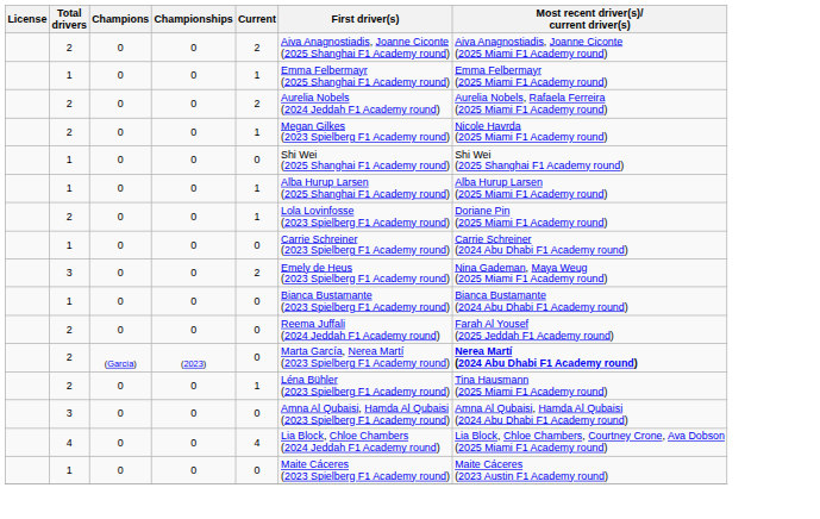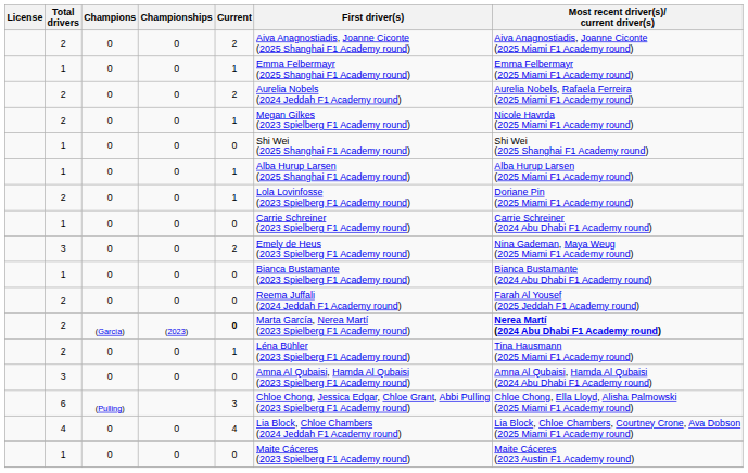 <table class="wikitable sortable" style="font-size: 85%; text-align:center">
 <tr>
 <th>License</th>
 <th>Total<br>drivers</th>
 <th>Champions</th>
 <th>Championships</th>
 <th>Current</th>
 <th>First driver(s)</th>
 <th>Most recent driver(s)/<br>current driver(s)</th>
 </tr>
 <tr>
 <td align="left"></td>
 <td>2</td>
 <td>0</td>
 <td>0</td>
 <td>2</td>
 <td align="left" data-sort-value="2025-1"><a href='#'>Aiva Anagnostiadis</a>, <a href='#'>Joanne Ciconte</a><br>(<a href='#'>2025 Shanghai F1 Academy round</a>)</td>
 <td align="left" data-sort-value="2025-1"><a href='#'>Aiva Anagnostiadis</a>, <a href='#'>Joanne Ciconte</a><br>(<a href='#'>2025 Miami F1 Academy round</a>)</td>
 </tr>
 <tr>
 <td align="left"></td>
 <td>1</td>
 <td>0</td>
 <td>0</td>
 <td>1</td>
 <td align="left" data-sort-value="2025-1"><a href='#'>Emma Felbermayr</a><br>(<a href='#'>2025 Shanghai F1 Academy round</a>)</td>
 <td align="left" data-sort-value="2025-1"><a href='#'>Emma Felbermayr</a><br>(<a href='#'>2025 Miami F1 Academy round</a>)</td>
 </tr>
 <tr>
 <td align="left"></td>
 <td>2</td>
 <td>0</td>
 <td>0</td>
 <td>2</td>
 <td align="left" data-sort-value="2024-1"><a href='#'>Aurelia Nobels</a><br>(<a href='#'>2024 Jeddah F1 Academy round</a>)</td>
 <td align="left" data-sort-value="2025-1"><a href='#'>Aurelia Nobels</a>, <a href='#'>Rafaela Ferreira</a><br>(<a href='#'>2025 Miami F1 Academy round</a>)</td>
 </tr>
 <tr>
 <td align="left"></td>
 <td>2</td>
 <td>0</td>
 <td>0</td>
 <td>1</td>
 <td align="left" data-sort-value="2023-1"><a href='#'>Megan Gilkes</a><br>(<a href='#'>2023 Spielberg F1 Academy round</a>)</td>
 <td align="left" data-sort-value="2025-1"><a href='#'>Nicole Havrda</a><br>(<a href='#'>2025 Miami F1 Academy round</a>)</td>
 </tr>
 <tr>
 <td align="left"></td>
 <td>1</td>
 <td>0</td>
 <td>0</td>
 <td>0</td>
 <td align="left" data-sort-value="2025-1">Shi Wei<br>(<a href='#'>2025 Shanghai F1 Academy round</a>)</td>
 <td align="left" data-sort-value="2025-1">Shi Wei<br>(<a href='#'>2025 Shanghai F1 Academy round</a>)</td>
 </tr>
 <tr>
 <td align="left"></td>
 <td>1</td>
 <td>0</td>
 <td>0</td>
 <td>1</td>
 <td align="left" data-sort-value="2025-1"><a href='#'>Alba Hurup Larsen</a><br>(<a href='#'>2025 Shanghai F1 Academy round</a>)</td>
 <td align="left" data-sort-value="2025-1"><a href='#'>Alba Hurup Larsen</a><br>(<a href='#'>2025 Miami F1 Academy round</a>)</td>
 </tr>
 <tr>
 <td align="left"></td>
 <td>2</td>
 <td>0</td>
 <td>0</td>
 <td>1</td>
 <td align="left" data-sort-value="2023-1"><a href='#'>Lola Lovinfosse</a><br>(<a href='#'>2023 Spielberg F1 Academy round</a>)</td>
 <td align="left" data-sort-value="2025-1"><a href='#'>Doriane Pin</a><br>(<a href='#'>2025 Miami F1 Academy round</a>)</td>
 </tr>
 <tr>
 <td align="left"></td>
 <td>1</td>
 <td>0</td>
 <td>0</td>
 <td>0</td>
 <td align="left" data-sort-value="2023-1"><a href='#'>Carrie Schreiner</a><br>(<a href='#'>2023 Spielberg F1 Academy round</a>)</td>
 <td align="left" data-sort-value="2024-2"><a href='#'>Carrie Schreiner</a><br>(<a href='#'>2024 Abu Dhabi F1 Academy round</a>)</td>
 </tr>
 <tr>
 <td align="left"></td>
 <td>3</td>
 <td>0</td>
 <td>0</td>
 <td>2</td>
 <td align="left" data-sort-value="2023-1"><a href='#'>Emely de Heus</a><br>(<a href='#'>2023 Spielberg F1 Academy round</a>)</td>
 <td align="left" data-sort-value="2025-1"><a href='#'>Nina Gademan</a>, <a href='#'>Maya Weug</a><br>(<a href='#'>2025 Miami F1 Academy round</a>)</td>
 </tr>
 <tr>
 <td align="left"></td>
 <td>1</td>
 <td>0</td>
 <td>0</td>
 <td>0</td>
 <td align="left" data-sort-value="2023-1"><a href='#'>Bianca Bustamante</a><br>(<a href='#'>2023 Spielberg F1 Academy round</a>)</td>
 <td align="left" data-sort-value="2024-2"><a href='#'>Bianca Bustamante</a><br>(<a href='#'>2024 Abu Dhabi F1 Academy round</a>)</td>
 </tr>
 <tr>
 <td align="left"></td>
 <td>2</td>
 <td>0</td>
 <td>0</td>
 <td>0</td>
 <td align="left" data-sort-value="2024-1"><a href='#'>Reema Juffali</a><br>(<a href='#'>2024 Jeddah F1 Academy round</a>)</td>
 <td align="left" data-sort-value="2025-1"><a href='#'>Farah Al Yousef</a><br>(<a href='#'>2025 Jeddah F1 Academy round</a>)</td>
 </tr>
 <tr>
 <td align="left"></td>
 <td>2</td>
 <td><br><small>(<a href='#'>García</a>)</small></td>
 <td><br><small>(<a href='#'>2023</a>)</small></td>
-<td>0</td>
+<td><strong>0</strong></td>
 <td align="left" data-sort-value="2023-1"><a href='#'>Marta García</a>, <a href='#'>Nerea Martí</a><br>(<a href='#'>2023 Spielberg F1 Academy round</a>)</td>
 <td align="left" data-sort-value="2024-2"><strong><a href='#'>Nerea Martí</a><br>(<a href='#'>2024 Abu Dhabi F1 Academy round</a>)</strong></td>
 </tr>
 <tr>
 <td align="left"></td>
 <td>2</td>
 <td>0</td>
 <td>0</td>
 <td>1</td>
 <td align="left" data-sort-value="2023-1"><a href='#'>Léna Bühler</a><br>(<a href='#'>2023 Spielberg F1 Academy round</a>)</td>
 <td align="left" data-sort-value="2025-1"><a href='#'>Tina Hausmann</a><br>(<a href='#'>2025 Miami F1 Academy round</a>)</td>
 </tr>
 <tr>
 <td align="left"></td>
 <td>3</td>
 <td>0</td>
 <td>0</td>
 <td>0</td>
 <td align="left" data-sort-value="2023-1"><a href='#'>Amna Al Qubaisi</a>, <a href='#'>Hamda Al Qubaisi</a><br>(<a href='#'>2023 Spielberg F1 Academy round</a>)</td>
 <td align="left" data-sort-value="2024-2"><a href='#'>Amna Al Qubaisi</a>, <a href='#'>Hamda Al Qubaisi</a><br>(<a href='#'>2024 Abu Dhabi F1 Academy round</a>)</td>
 </tr>
 <tr>
 <td align="left"></td>
+<td>6</td>
+<td><br><small>(<a href='#'>Pulling</a>)</small></td>
+<td><br></td>
+<td>3</td>
+<td align="left" data-sort-value="2023-1"><a href='#'>Chloe Chong</a>, <a href='#'>Jessica Edgar</a>, <a href='#'>Chloe Grant</a>, <a href='#'>Abbi Pulling</a><br>(<a href='#'>2023 Spielberg F1 Academy round</a>)</td>
+<td align="left" data-sort-value="2025-1"><a href='#'>Chloe Chong</a>, <a href='#'>Ella Lloyd</a>, <a href='#'>Alisha Palmowski</a><br>(<a href='#'>2025 Miami F1 Academy round</a>)</td>
+</tr>
+<tr>
+<td align="left"></td>
 <td>4</td>
 <td>0</td>
 <td>0</td>
 <td>4</td>
 <td align="left" data-sort-value="2024-1"><a href='#'>Lia Block</a>, <a href='#'>Chloe Chambers</a><br>(<a href='#'>2024 Jeddah F1 Academy round</a>)</td>
 <td align="left" data-sort-value="2025-1"><a href='#'>Lia Block</a>, <a href='#'>Chloe Chambers</a>, <a href='#'>Courtney Crone</a>, <a href='#'>Ava Dobson</a><br>(<a href='#'>2025 Miami F1 Academy round</a>)</td>
 </tr>
 <tr>
 <td align="left"></td>
 <td>1</td>
 <td>0</td>
 <td>0</td>
 <td>0</td>
 <td align="left" data-sort-value="2023-1"><a href='#'>Maite Cáceres</a><br>(<a href='#'>2023 Spielberg F1 Academy round</a>)</td>
 <td align="left" data-sort-value="2023-2"><a href='#'>Maite Cáceres</a><br>(<a href='#'>2023 Austin F1 Academy round</a>)</td>
 </tr>
 <tr>
 </tr>
 </table>
